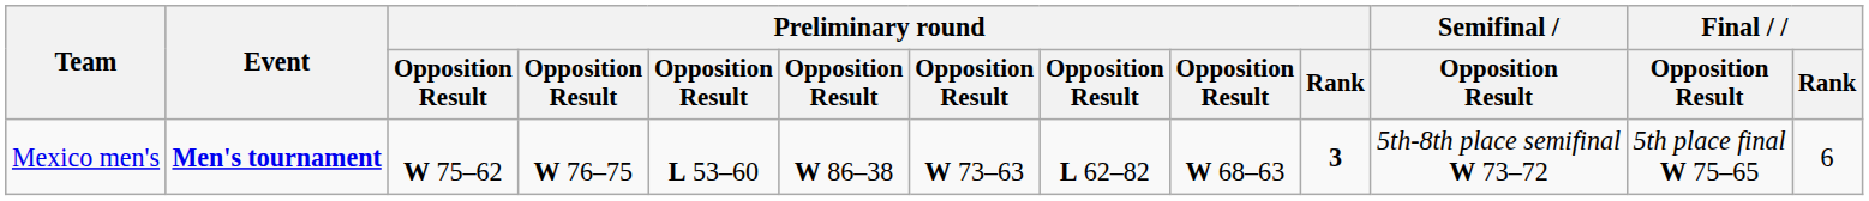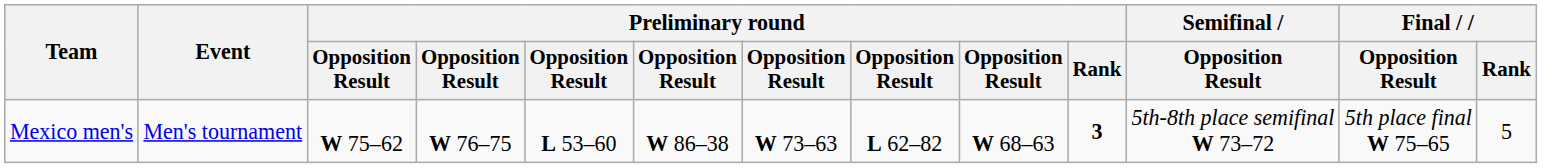 <table class=wikitable style=font-size:90%;text-align:center>
 <tr>
 <th rowspan=2>Team</th>
 <th rowspan=2>Event</th>
 <th colspan=8>Preliminary round</th>
 <th>Semifinal / </th>
 <th colspan=2>Final /  / </th>
 </tr>
 <tr style=font-size:95%>
 <th>Opposition<br>Result</th>
 <th>Opposition<br>Result</th>
 <th>Opposition<br>Result</th>
 <th>Opposition<br>Result</th>
 <th>Opposition<br>Result</th>
 <th>Opposition<br>Result</th>
 <th>Opposition<br>Result</th>
 <th>Rank</th>
 <th>Opposition<br>Result</th>
 <th>Opposition<br>Result</th>
 <th>Rank</th>
 </tr>
 <tr>
 <td align=left><a href='#'>Mexico men's</a></td>
-<td align=left><strong><a href='#'>Men's tournament</a></strong></td>
+<td align=left><a href='#'>Men's tournament</a></td>
 <td><br><strong>W</strong> 75–62</td>
 <td><br><strong>W</strong> 76–75</td>
 <td><br><strong>L</strong> 53–60</td>
 <td><br><strong>W</strong> 86–38</td>
 <td><br><strong>W</strong> 73–63</td>
 <td><br><strong>L</strong> 62–82</td>
 <td><br><strong>W</strong> 68–63</td>
 <td><strong>3</strong></td>
 <td><em>5th-8th place semifinal</em> <br><strong>W</strong> 73–72</td>
 <td><em>5th place final</em> <br><strong>W</strong> 75–65</td>
-<td>6</td>
+<td>5</td>
 </tr>
 </table>
